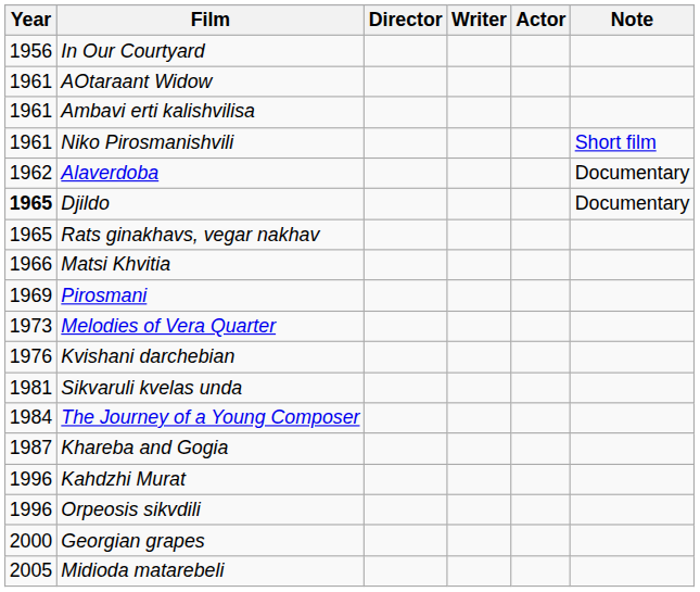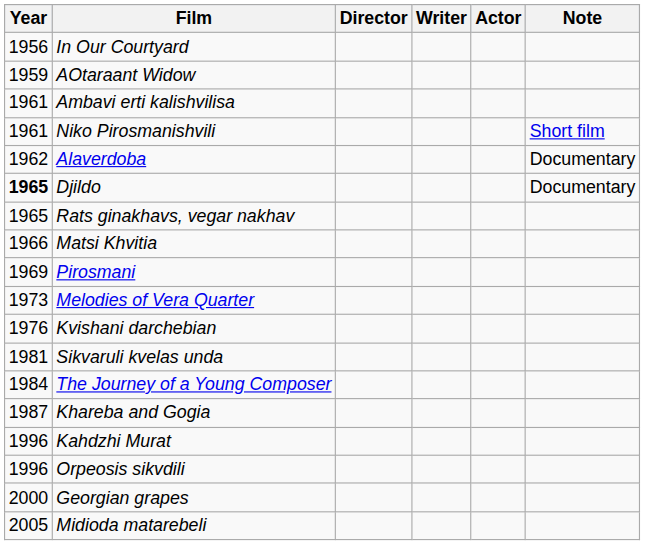 <table class="wikitable sortable">
 <tr style="background:#b0c4de; text-align:center;">
 <th>Year</th>
 <th>Film</th>
 <th>Director</th>
 <th>Writer</th>
 <th>Actor</th>
 <th>Note</th>
 </tr>
 <tr>
 <td>1956</td>
 <td><em>In Our Courtyard </em></td>
 <td></td>
 <td></td>
 <td></td>
 <td></td>
 </tr>
 <tr>
-<td>1961</td>
+<td>1959</td>
 <td><em>AOtaraant Widow</em></td>
 <td></td>
 <td></td>
 <td></td>
 <td></td>
 </tr>
 <tr>
 <td>1961</td>
 <td><em>Ambavi erti kalishvilisa </em></td>
 <td></td>
 <td></td>
 <td></td>
 <td></td>
 </tr>
 <tr>
 <td>1961</td>
 <td><em>Niko Pirosmanishvili</em></td>
 <td></td>
 <td></td>
 <td></td>
 <td><a href='#'>Short film</a></td>
 </tr>
 <tr>
 <td>1962</td>
 <td><em><a href='#'>Alaverdoba</a></em></td>
 <td></td>
 <td></td>
 <td></td>
 <td>Documentary</td>
 </tr>
 <tr>
 <td><strong>1965</strong></td>
 <td><em>Djildo</em></td>
 <td></td>
 <td></td>
 <td></td>
 <td>Documentary</td>
 </tr>
 <tr>
 <td>1965</td>
 <td><em>Rats ginakhavs, vegar nakhav </em></td>
 <td></td>
 <td></td>
 <td></td>
 <td></td>
 </tr>
 <tr>
 <td>1966</td>
 <td><em>Matsi Khvitia</em></td>
 <td></td>
 <td></td>
 <td></td>
 <td></td>
 </tr>
 <tr>
 <td>1969</td>
 <td><em><a href='#'>Pirosmani</a></em></td>
 <td></td>
 <td></td>
 <td></td>
 <td></td>
 </tr>
 <tr>
 <td>1973</td>
 <td><em><a href='#'>Melodies of Vera Quarter</a></em></td>
 <td></td>
 <td></td>
 <td></td>
 <td></td>
 </tr>
 <tr>
 <td>1976</td>
 <td><em>Kvishani darchebian</em></td>
 <td></td>
 <td></td>
 <td></td>
 <td></td>
 </tr>
 <tr>
 <td>1981</td>
 <td><em>Sikvaruli kvelas unda</em></td>
 <td></td>
 <td></td>
 <td></td>
 <td></td>
 </tr>
 <tr>
 <td>1984</td>
 <td><em><a href='#'>The Journey of a Young Composer</a></em></td>
 <td></td>
 <td></td>
 <td></td>
 <td></td>
 </tr>
 <tr>
 <td>1987</td>
 <td><em>Khareba and Gogia </em></td>
 <td></td>
 <td></td>
 <td></td>
 <td></td>
 </tr>
 <tr>
 <td>1996</td>
 <td><em>Kahdzhi Murat</em></td>
 <td></td>
 <td></td>
 <td></td>
 <td></td>
 </tr>
 <tr>
 <td>1996</td>
 <td><em>Orpeosis sikvdili</em></td>
 <td></td>
 <td></td>
 <td></td>
 <td></td>
 </tr>
 <tr>
 <td>2000</td>
 <td><em>Georgian grapes</em></td>
 <td></td>
 <td></td>
 <td></td>
 <td></td>
 </tr>
 <tr>
 <td>2005</td>
 <td><em>Midioda matarebeli</em></td>
 <td></td>
 <td></td>
 <td></td>
 <td></td>
 </tr>
 </table>
